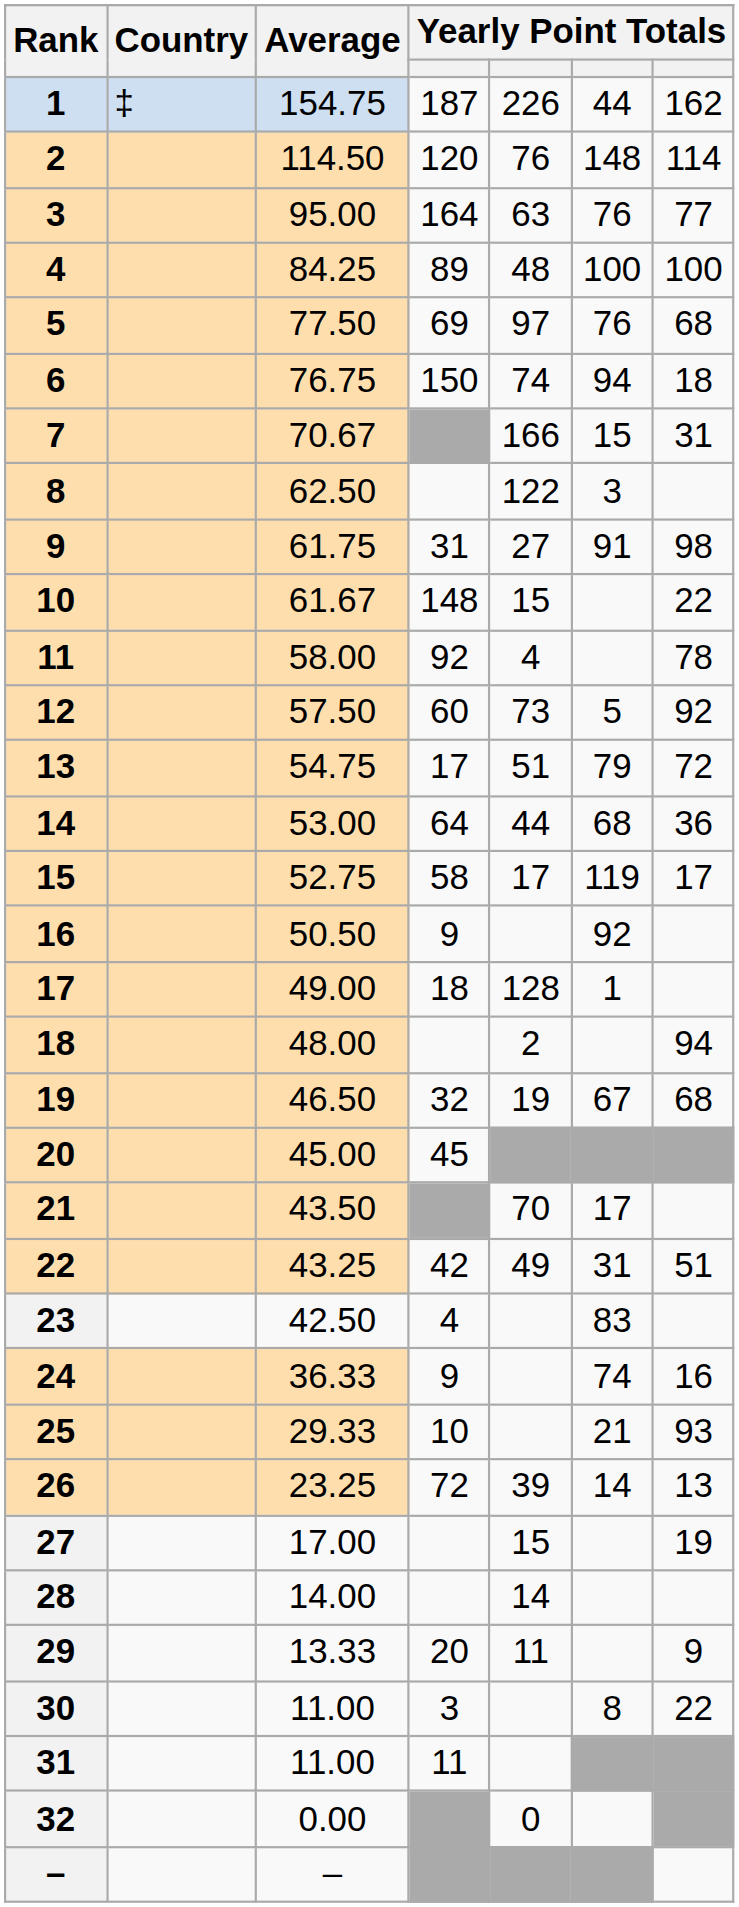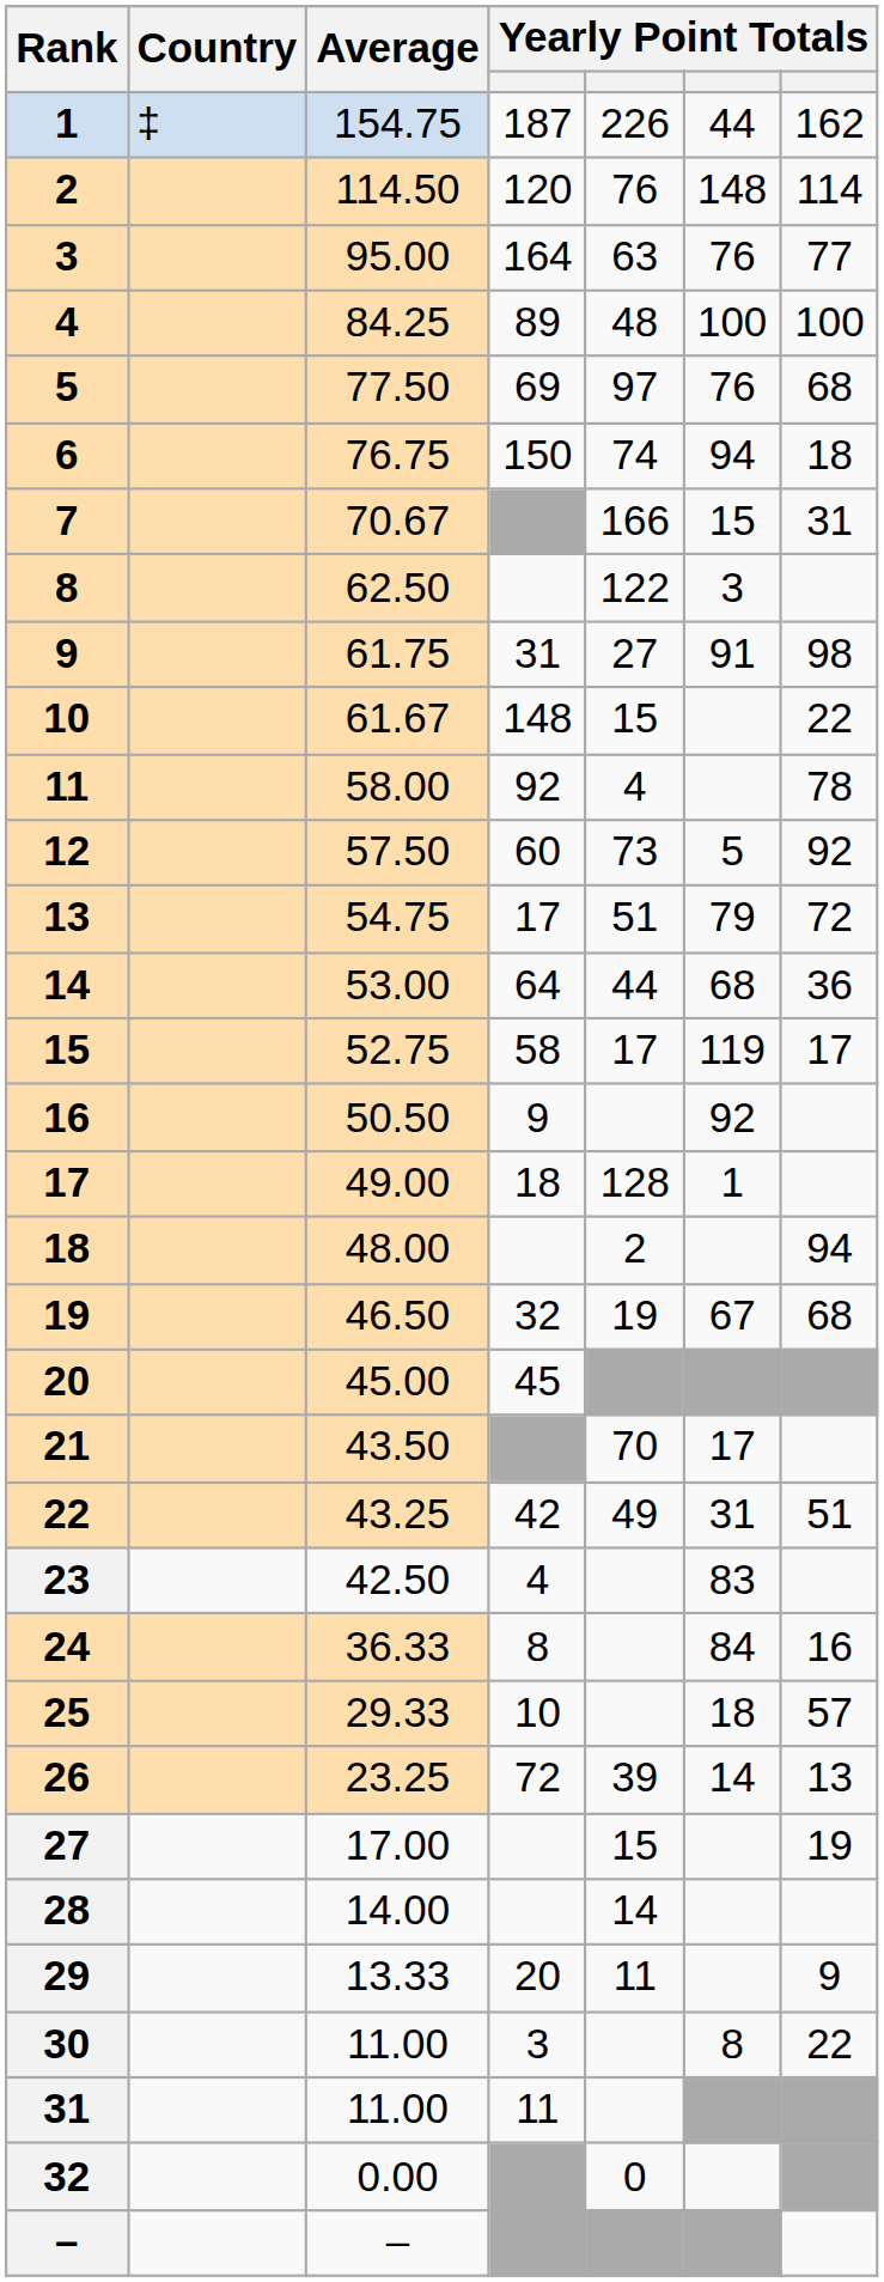 <table class="sortable wikitable plainrowheaders sticky-header-multi" style="text-align:center;">
 <tr>
 </tr>
 <tr>
 <th scope="col" rowspan="2" data-sort-type="number">Rank</th>
 <th scope="col" rowspan="2">Country</th>
 <th scope="col" rowspan="2" class="unsortable">Average</th>
 <th scope="colgroup" colspan="4">Yearly Point Totals</th>
 </tr>
 <tr>
 <th scope="col" data-sort-type="number"></th>
 <th scope="col" data-sort-type="number"></th>
 <th scope="col" data-sort-type="number"></th>
 <th scope="col" data-sort-type="number"></th>
 </tr>
 <tr>
 <th scope="row" style="background:#CEDFF2; text-align:center;">1</th>
 <td style="background:#CEDFF2; text-align:left;">‡</td>
 <td style="background:#CEDFF2;">154.75</td>
 <td>187</td>
 <td>226</td>
 <td>44</td>
 <td>162</td>
 </tr>
 <tr>
 <th scope="row" style="background:#FFDEAD; text-align:center;">2</th>
 <td style="background:#FFDEAD; text-align:left;"></td>
 <td style="background:#FFDEAD;">114.50</td>
 <td>120</td>
 <td>76</td>
 <td>148</td>
 <td>114</td>
 </tr>
 <tr>
 <th scope="row" style="background:#FFDEAD; text-align:center;">3</th>
 <td style="background:#FFDEAD; text-align:left;"></td>
 <td style="background:#FFDEAD;">95.00</td>
 <td>164</td>
 <td>63</td>
 <td>76</td>
 <td>77</td>
 </tr>
 <tr>
 <th scope="row" style="background:#FFDEAD; text-align:center;">4</th>
 <td style="background:#FFDEAD; text-align:left;"></td>
 <td style="background:#FFDEAD;">84.25</td>
 <td>89</td>
 <td>48</td>
 <td>100</td>
 <td>100</td>
 </tr>
 <tr>
 <th scope="row" style="background:#FFDEAD; text-align:center;">5</th>
 <td style="background:#FFDEAD; text-align:left;"></td>
 <td style="background:#FFDEAD;">77.50</td>
 <td>69</td>
 <td>97</td>
 <td>76</td>
 <td>68</td>
 </tr>
 <tr>
 <th scope="row" style="background:#FFDEAD; text-align:center;">6</th>
 <td style="background:#FFDEAD; text-align:left;"></td>
 <td style="background:#FFDEAD;">76.75</td>
 <td>150</td>
 <td>74</td>
 <td>94</td>
 <td>18</td>
 </tr>
 <tr>
 <th scope="row" style="background:#FFDEAD; text-align:center;">7</th>
 <td style="background:#FFDEAD; text-align:left;"></td>
 <td style="background:#FFDEAD;">70.67</td>
 <td bgcolor="#AAAAAA"></td>
 <td>166</td>
 <td>15</td>
 <td>31</td>
 </tr>
 <tr>
 <th scope="row" style="background:#FFDEAD; text-align:center;">8</th>
 <td style="background:#FFDEAD; text-align:left;"></td>
 <td style="background:#FFDEAD;">62.50</td>
 <td></td>
 <td>122</td>
 <td>3</td>
 <td></td>
 </tr>
 <tr>
 <th scope="row" style="background:#FFDEAD; text-align:center;">9</th>
 <td style="background:#FFDEAD; text-align:left;"></td>
 <td style="background:#FFDEAD;">61.75</td>
 <td>31</td>
 <td>27</td>
 <td>91</td>
 <td>98</td>
 </tr>
 <tr>
 <th scope="row" style="background:#FFDEAD; text-align:center;">10</th>
 <td style="background:#FFDEAD; text-align:left;"></td>
 <td style="background:#FFDEAD;">61.67</td>
 <td>148</td>
 <td>15</td>
 <td></td>
 <td>22</td>
 </tr>
 <tr>
 <th scope="row" style="background:#FFDEAD; text-align:center;">11</th>
 <td style="background:#FFDEAD; text-align:left;"></td>
 <td style="background:#FFDEAD;">58.00</td>
 <td>92</td>
 <td>4</td>
 <td></td>
 <td>78</td>
 </tr>
 <tr>
 <th scope="row" style="background:#FFDEAD; text-align:center;">12</th>
 <td style="background:#FFDEAD; text-align:left;"></td>
 <td style="background:#FFDEAD;">57.50</td>
 <td>60</td>
 <td>73</td>
 <td>5</td>
 <td>92</td>
 </tr>
 <tr>
 <th scope="row" style="background:#FFDEAD; text-align:center;">13</th>
 <td style="background:#FFDEAD; text-align:left;"></td>
 <td style="background:#FFDEAD;">54.75</td>
 <td>17</td>
 <td>51</td>
 <td>79</td>
 <td>72</td>
 </tr>
 <tr>
 <th scope="row" style="background:#FFDEAD; text-align:center;">14</th>
 <td style="background:#FFDEAD; text-align:left;"></td>
 <td style="background:#FFDEAD;">53.00</td>
 <td>64</td>
 <td>44</td>
 <td>68</td>
 <td>36</td>
 </tr>
 <tr>
 <th scope="row" style="background:#FFDEAD; text-align:center;">15</th>
 <td style="background:#FFDEAD; text-align:left;"></td>
 <td style="background:#FFDEAD;">52.75</td>
 <td>58</td>
 <td>17</td>
 <td>119</td>
 <td>17</td>
 </tr>
 <tr>
 <th scope="row" style="background:#FFDEAD; text-align:center;">16</th>
 <td style="background:#FFDEAD; text-align:left;"></td>
 <td style="background:#FFDEAD;">50.50</td>
 <td>9</td>
 <td></td>
 <td>92</td>
 <td></td>
 </tr>
 <tr>
 <th scope="row" style="background:#FFDEAD; text-align:center;">17</th>
 <td style="background:#FFDEAD; text-align:left;"></td>
 <td style="background:#FFDEAD;">49.00</td>
 <td>18</td>
 <td>128</td>
 <td>1</td>
 <td></td>
 </tr>
 <tr>
 <th scope="row" style="background:#FFDEAD; text-align:center;">18</th>
 <td style="background:#FFDEAD; text-align:left;"></td>
 <td style="background:#FFDEAD;">48.00</td>
 <td></td>
 <td>2</td>
 <td></td>
 <td>94</td>
 </tr>
 <tr>
 <th scope="row" style="background:#FFDEAD; text-align:center;">19</th>
 <td style="background:#FFDEAD; text-align:left;"></td>
 <td style="background:#FFDEAD;">46.50</td>
 <td>32</td>
 <td>19</td>
 <td>67</td>
 <td>68</td>
 </tr>
 <tr>
 <th scope="row" style="background:#FFDEAD; text-align:center;">20</th>
 <td style="background:#FFDEAD; text-align:left;"></td>
 <td style="background:#FFDEAD;">45.00</td>
 <td>45</td>
 <td bgcolor="#AAAAAA"></td>
 <td bgcolor="#AAAAAA"></td>
 <td bgcolor="#AAAAAA"></td>
 </tr>
 <tr>
 <th scope="row" style="background:#FFDEAD; text-align:center;">21</th>
 <td style="background:#FFDEAD; text-align:left;"></td>
 <td style="background:#FFDEAD;">43.50</td>
 <td bgcolor="#AAAAAA"></td>
 <td>70</td>
 <td>17</td>
 <td></td>
 </tr>
 <tr>
 <th scope="row" style="background:#FFDEAD; text-align:center;">22</th>
 <td style="background:#FFDEAD; text-align:left;"></td>
 <td style="background:#FFDEAD;">43.25</td>
 <td>42</td>
 <td>49</td>
 <td>31</td>
 <td>51</td>
 </tr>
 <tr>
 <th scope="row" style="text-align:center;">23</th>
 <td style="text-align:left;"></td>
 <td>42.50</td>
 <td>4</td>
 <td></td>
 <td>83</td>
 <td></td>
 </tr>
 <tr>
 <th scope="row" style="background:#FFDEAD; text-align:center;">24</th>
 <td style="background:#FFDEAD; text-align:left;"></td>
 <td style="background:#FFDEAD;">36.33</td>
-<td>9</td>
+<td>8</td>
 <td></td>
-<td>74</td>
+<td>84</td>
 <td>16</td>
 </tr>
 <tr>
 <th scope="row" style="background:#FFDEAD; text-align:center;">25</th>
 <td style="background:#FFDEAD; text-align:left;"></td>
 <td style="background:#FFDEAD;">29.33</td>
 <td>10</td>
 <td></td>
-<td>21</td>
-<td>93</td>
+<td>18</td>
+<td>57</td>
 </tr>
 <tr>
 <th scope="row" style="background:#FFDEAD; text-align:center;">26</th>
 <td style="background:#FFDEAD; text-align:left;"></td>
 <td style="background:#FFDEAD;">23.25</td>
 <td>72</td>
 <td>39</td>
 <td>14</td>
 <td>13</td>
 </tr>
 <tr>
 <th scope="row" style="text-align:center;">27</th>
 <td style="text-align:left;"></td>
 <td>17.00</td>
 <td></td>
 <td>15</td>
 <td></td>
 <td>19</td>
 </tr>
 <tr>
 <th scope="row" style="text-align:center;">28</th>
 <td style="text-align:left;"></td>
 <td>14.00</td>
 <td></td>
 <td>14</td>
 <td></td>
 <td></td>
 </tr>
 <tr>
 <th scope="row" style="text-align:center;">29</th>
 <td style="text-align:left;"></td>
 <td>13.33</td>
 <td>20</td>
 <td>11</td>
 <td></td>
 <td>9</td>
 </tr>
 <tr>
 <th scope="row" style="text-align:center;">30</th>
 <td style="text-align:left;"></td>
 <td>11.00</td>
 <td>3</td>
 <td></td>
 <td>8</td>
 <td>22</td>
 </tr>
 <tr>
 <th scope="row" style="text-align:center;">31</th>
 <td style="text-align:left;"></td>
 <td>11.00</td>
 <td>11</td>
 <td></td>
 <td bgcolor="#AAAAAA"></td>
 <td bgcolor="#AAAAAA"></td>
 </tr>
 <tr>
 <th scope="row" style="text-align:center;">32</th>
 <td style="text-align:left;"></td>
 <td>0.00</td>
 <td bgcolor="#AAAAAA"></td>
 <td>0</td>
 <td></td>
 <td bgcolor="#AAAAAA"></td>
 </tr>
 <tr>
 <th scope="row" style="text-align:center;" data-sort-value="33">–</th>
 <td style="text-align:left;"></td>
 <td {{N/A>–</td>
 <td bgcolor="#AAAAAA"></td>
 <td bgcolor="#AAAAAA"></td>
 <td bgcolor="#AAAAAA"></td>
 <td></td>
 </tr>
 </table>
